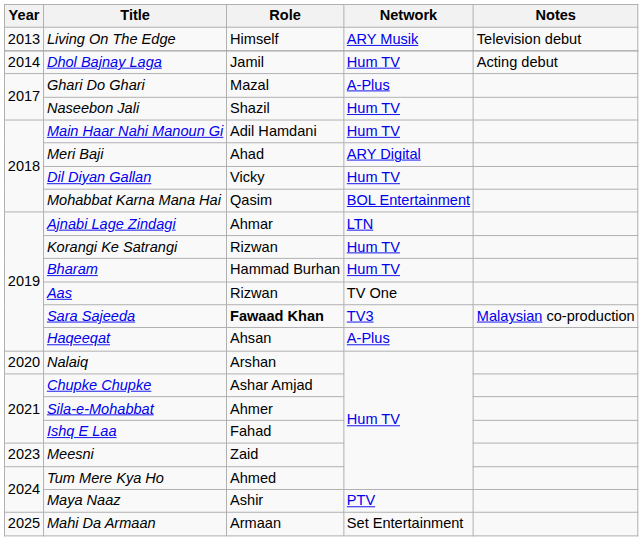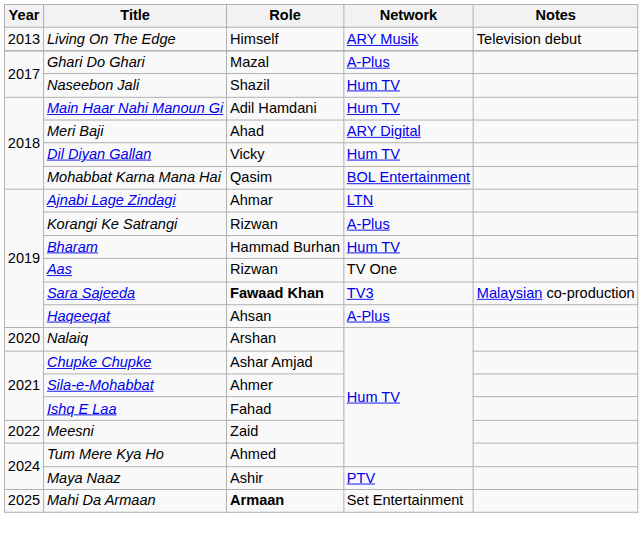 <table class="wikitable sortable plainrowheaders">
 <tr style="text-align:center;">
 <th scope="col">Year</th>
 <th scope="col">Title</th>
 <th scope="col">Role</th>
 <th scope="col">Network</th>
 <th>Notes</th>
 </tr>
 <tr>
 <td>2013</td>
 <td><em>Living On The Edge</em></td>
 <td>Himself</td>
 <td><a href='#'>ARY Musik</a></td>
 <td>Television debut</td>
 </tr>
 <tr>
-</tr>
-<tr>
-<td>2014</td>
-<td><em><a href='#'>Dhol Bajnay Laga</a></em></td>
-<td>Jamil</td>
-<td><a href='#'>Hum TV</a></td>
-<td>Acting debut</td>
 </tr>
 <tr>
 <td rowspan="2">2017</td>
 <td><em>Ghari Do Ghari</em></td>
 <td>Mazal</td>
 <td><a href='#'>A-Plus</a></td>
 <td></td>
 </tr>
 <tr>
 <td><em>Naseebon Jali</em></td>
 <td>Shazil</td>
 <td><a href='#'>Hum TV</a></td>
 <td></td>
 </tr>
 <tr>
 <td rowspan="4">2018</td>
 <td><em><a href='#'>Main Haar Nahi Manoun Gi</a></em></td>
 <td>Adil Hamdani</td>
 <td><a href='#'>Hum TV</a></td>
 <td></td>
 </tr>
 <tr>
 <td><em>Meri Baji</em></td>
 <td>Ahad</td>
 <td><a href='#'>ARY Digital</a></td>
 <td></td>
 </tr>
 <tr>
 <td><em><a href='#'>Dil Diyan Gallan</a></em></td>
 <td>Vicky</td>
 <td><a href='#'>Hum TV</a></td>
 <td></td>
 </tr>
 <tr>
 <td><em>Mohabbat Karna Mana Hai</em></td>
 <td>Qasim</td>
 <td><a href='#'>BOL Entertainment</a></td>
 <td></td>
 </tr>
 <tr>
 <td rowspan="6">2019</td>
 <td><em><a href='#'>Ajnabi Lage Zindagi</a></em></td>
 <td>Ahmar</td>
 <td><a href='#'>LTN</a></td>
 <td></td>
 </tr>
 <tr>
 <td><em>Korangi Ke Satrangi</em></td>
 <td>Rizwan</td>
-<td><a href='#'>Hum TV</a></td>
+<td><a href='#'>A-Plus</a></td>
 <td></td>
 </tr>
 <tr>
 <td><em><a href='#'>Bharam</a></em></td>
 <td>Hammad Burhan</td>
 <td><a href='#'>Hum TV</a></td>
 <td></td>
 </tr>
 <tr>
 <td><em><a href='#'>Aas</a></em></td>
 <td>Rizwan</td>
 <td>TV One</td>
 <td></td>
 </tr>
 <tr>
 <td><em><a href='#'>Sara Sajeeda</a></em></td>
 <td><strong>Fawaad Khan</strong></td>
 <td><a href='#'>TV3</a></td>
 <td><a href='#'>Malaysian</a> co-production</td>
 </tr>
 <tr>
 <td><em><a href='#'>Haqeeqat</a></em></td>
 <td>Ahsan</td>
 <td><a href='#'>A-Plus</a></td>
 <td></td>
 </tr>
 <tr>
 <td>2020</td>
 <td><em>Nalaiq</em></td>
 <td>Arshan</td>
 <td rowspan="6"><a href='#'>Hum TV</a></td>
 <td></td>
 </tr>
 <tr>
 <td rowspan="3">2021</td>
 <td><em><a href='#'>Chupke Chupke</a></em></td>
 <td>Ashar Amjad</td>
 <td></td>
 </tr>
 <tr>
 <td><em><a href='#'>Sila-e-Mohabbat</a></em></td>
 <td>Ahmer</td>
 <td></td>
 </tr>
 <tr>
 <td><em><a href='#'>Ishq E Laa</a></em></td>
 <td>Fahad</td>
 <td></td>
 </tr>
 <tr>
-<td>2023</td>
+<td>2022</td>
 <td><em>Meesni</em></td>
 <td>Zaid</td>
 <td></td>
 </tr>
 <tr>
 <td rowspan="2">2024</td>
 <td><em>Tum Mere Kya Ho</em></td>
 <td>Ahmed</td>
 <td></td>
 </tr>
 <tr>
 <td><em>Maya Naaz</em></td>
 <td>Ashir</td>
 <td><a href='#'>PTV</a></td>
 <td></td>
 </tr>
 <tr>
 <td>2025</td>
 <td><em>Mahi Da Armaan</em></td>
-<td>Armaan</td>
+<td><strong>Armaan</strong></td>
 <td>Set Entertainment</td>
 <td></td>
 </tr>
 </table>
